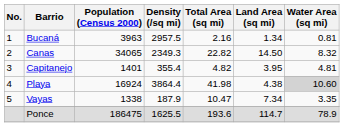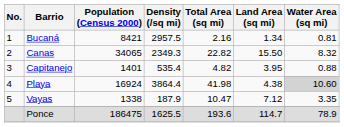 <table class="wikitable sortable">
 <tr>
 <th>No.</th>
 <th>Barrio</th>
 <th>Population<br>(<a href='#'>Census 2000</a>)</th>
 <th>Density<br>(/sq mi)</th>
 <th>Total Area<br>(sq mi)</th>
 <th>Land Area<br>(sq mi)</th>
 <th>Water Area<br>(sq mi)</th>
 </tr>
 <tr>
 <td>1</td>
 <td><a href='#'>Bucaná</a></td>
-<td align="right">3963</td>
+<td align="right">8421</td>
 <td align="right">2957.5</td>
 <td align="right">2.16</td>
 <td align="right">1.34</td>
 <td align="right">0.81</td>
 </tr>
 <tr>
 <td>2</td>
 <td><a href='#'>Canas</a></td>
 <td align="right">34065</td>
 <td align="right">2349.3</td>
 <td align="right">22.82</td>
-<td align="right">14.50</td>
+<td align="right">15.50</td>
 <td align="right">8.32</td>
 </tr>
 <tr>
 <td>3</td>
 <td><a href='#'>Capitanejo</a></td>
 <td align="right">1401</td>
-<td align="right">355.4</td>
+<td align="right">535.4</td>
 <td align="right">4.82</td>
 <td align="right">3.95</td>
-<td align="right">4.81</td>
+<td align="right">0.88</td>
 </tr>
 <tr>
 <td>4</td>
 <td><a href='#'>Playa</a></td>
 <td align="right">16924</td>
 <td align="right">3864.4</td>
 <td align="right">41.98</td>
 <td align="right">4.38</td>
 <td align="right" style="background: lightgrey;">10.60</td>
 </tr>
 <tr>
 <td>5</td>
 <td><a href='#'>Vayas</a></td>
 <td align="right">1338</td>
 <td align="right">187.9</td>
 <td align="right">10.47</td>
-<td align="right">7.34</td>
+<td align="right">7.12</td>
 <td align="right">3.35</td>
 </tr>
 <tr>
 </tr>
 <tr style="background: #DDDDDD;" class="sortbottom">
 <td> </td>
 <td>Ponce</td>
 <td align="right">186475</td>
 <td align="right">1625.5</td>
 <td align="right">193.6</td>
 <td align="right">114.7</td>
 <td align="right">78.9</td>
 </tr>
 <tr bgcolor=#ffffff class="sortbottom">
 </tr>
 </table>
